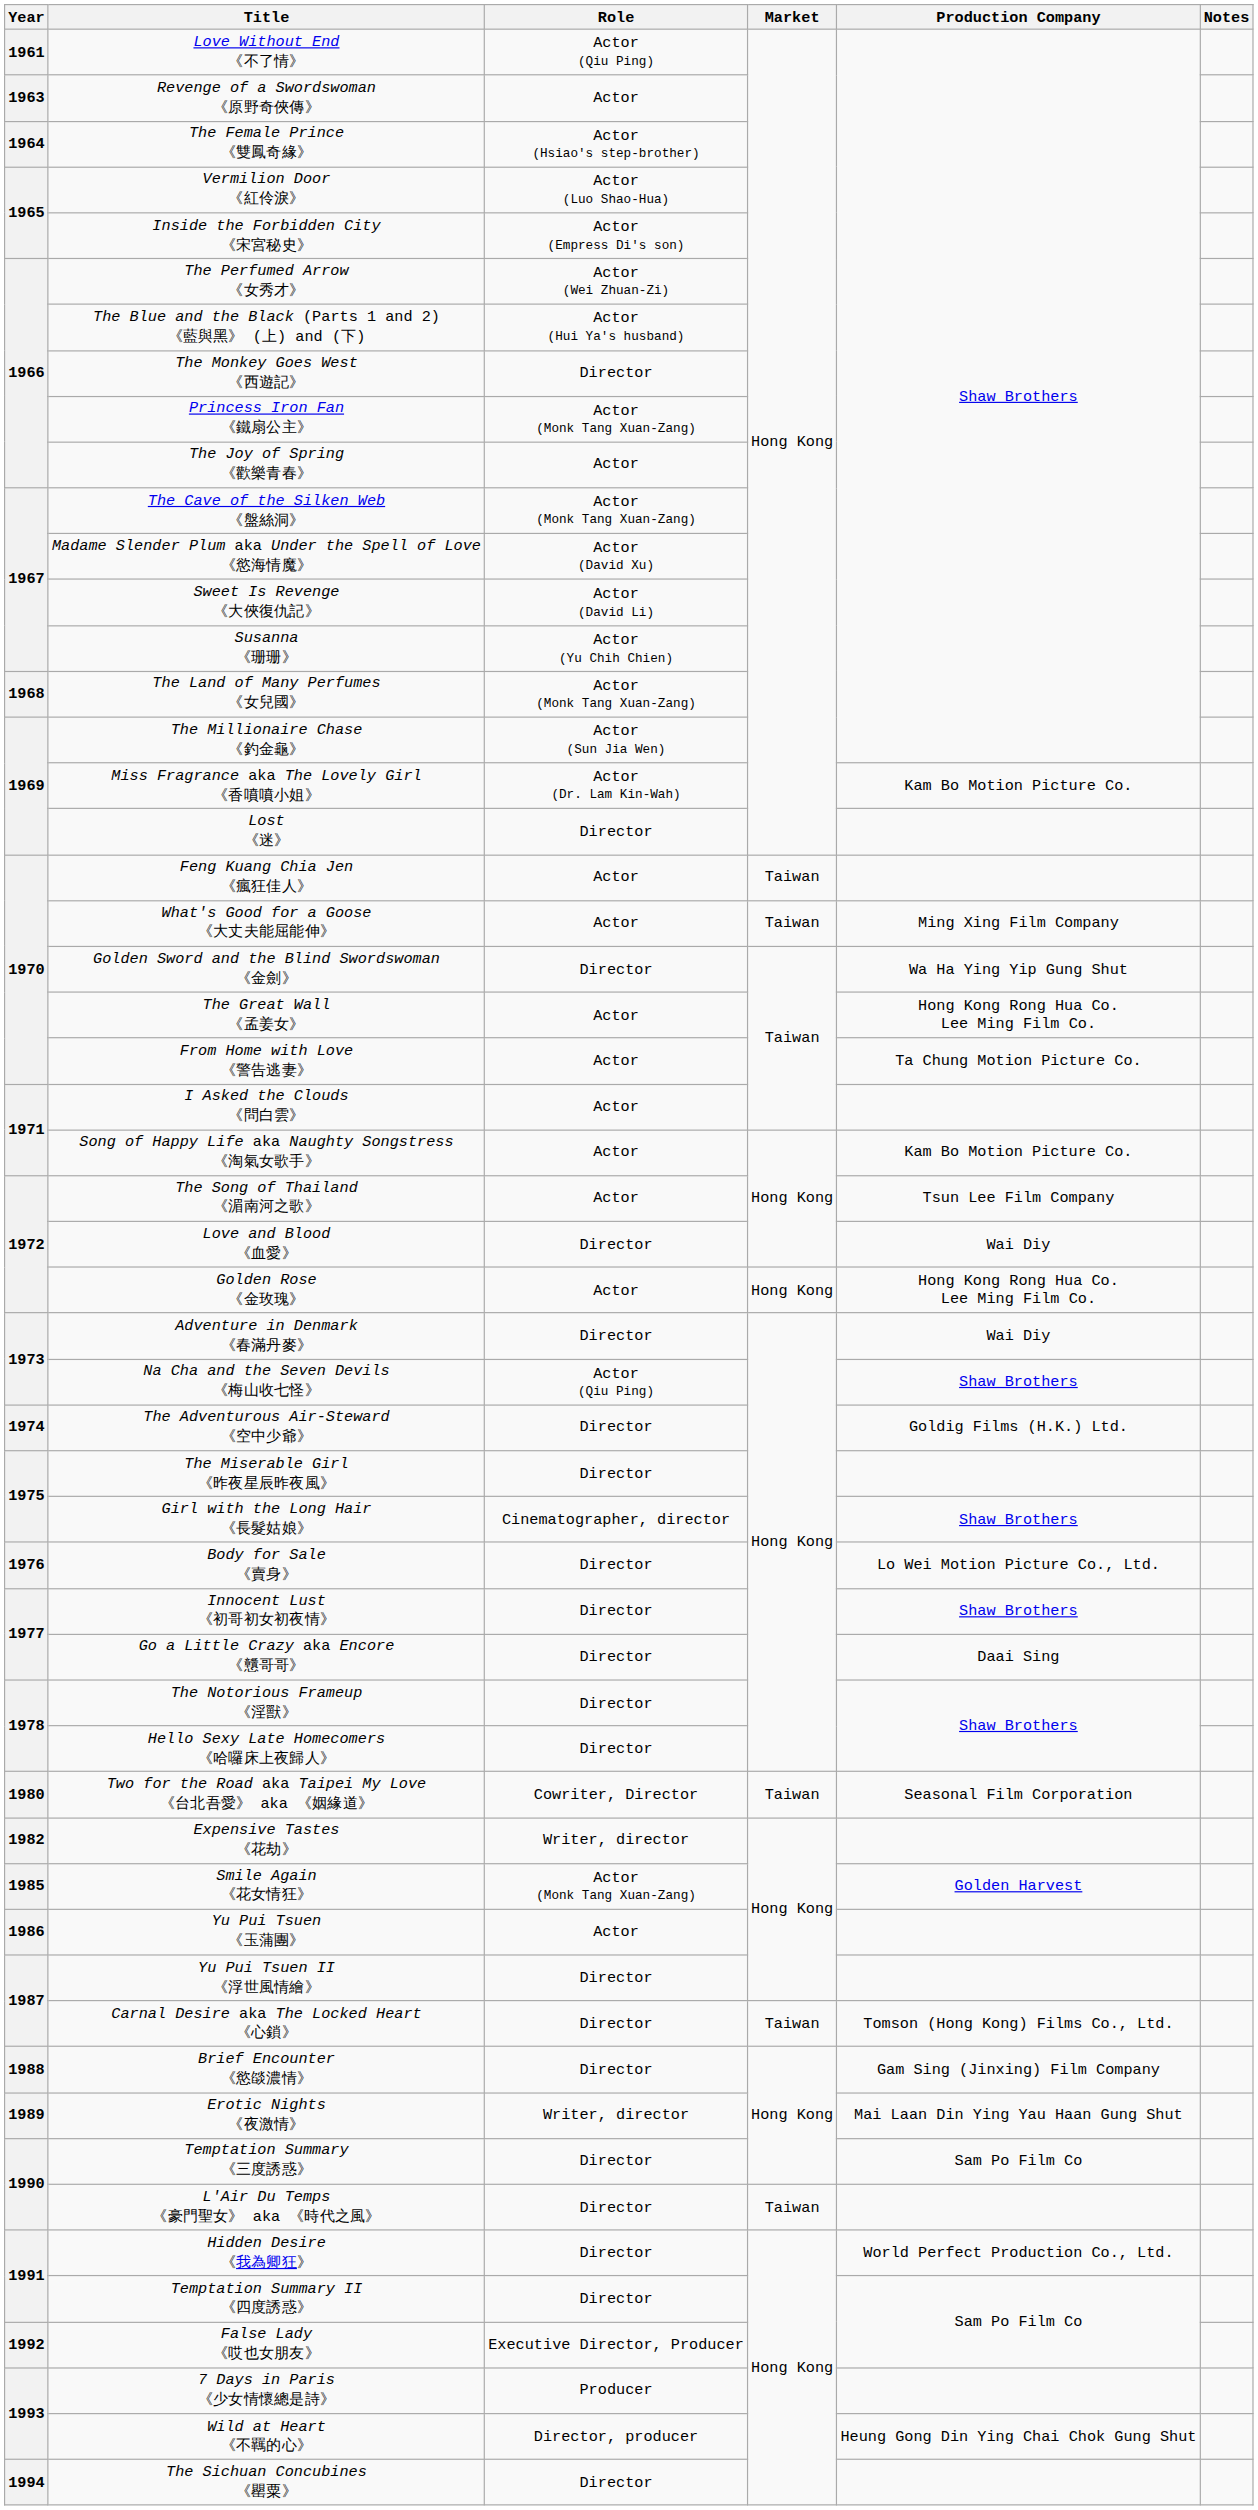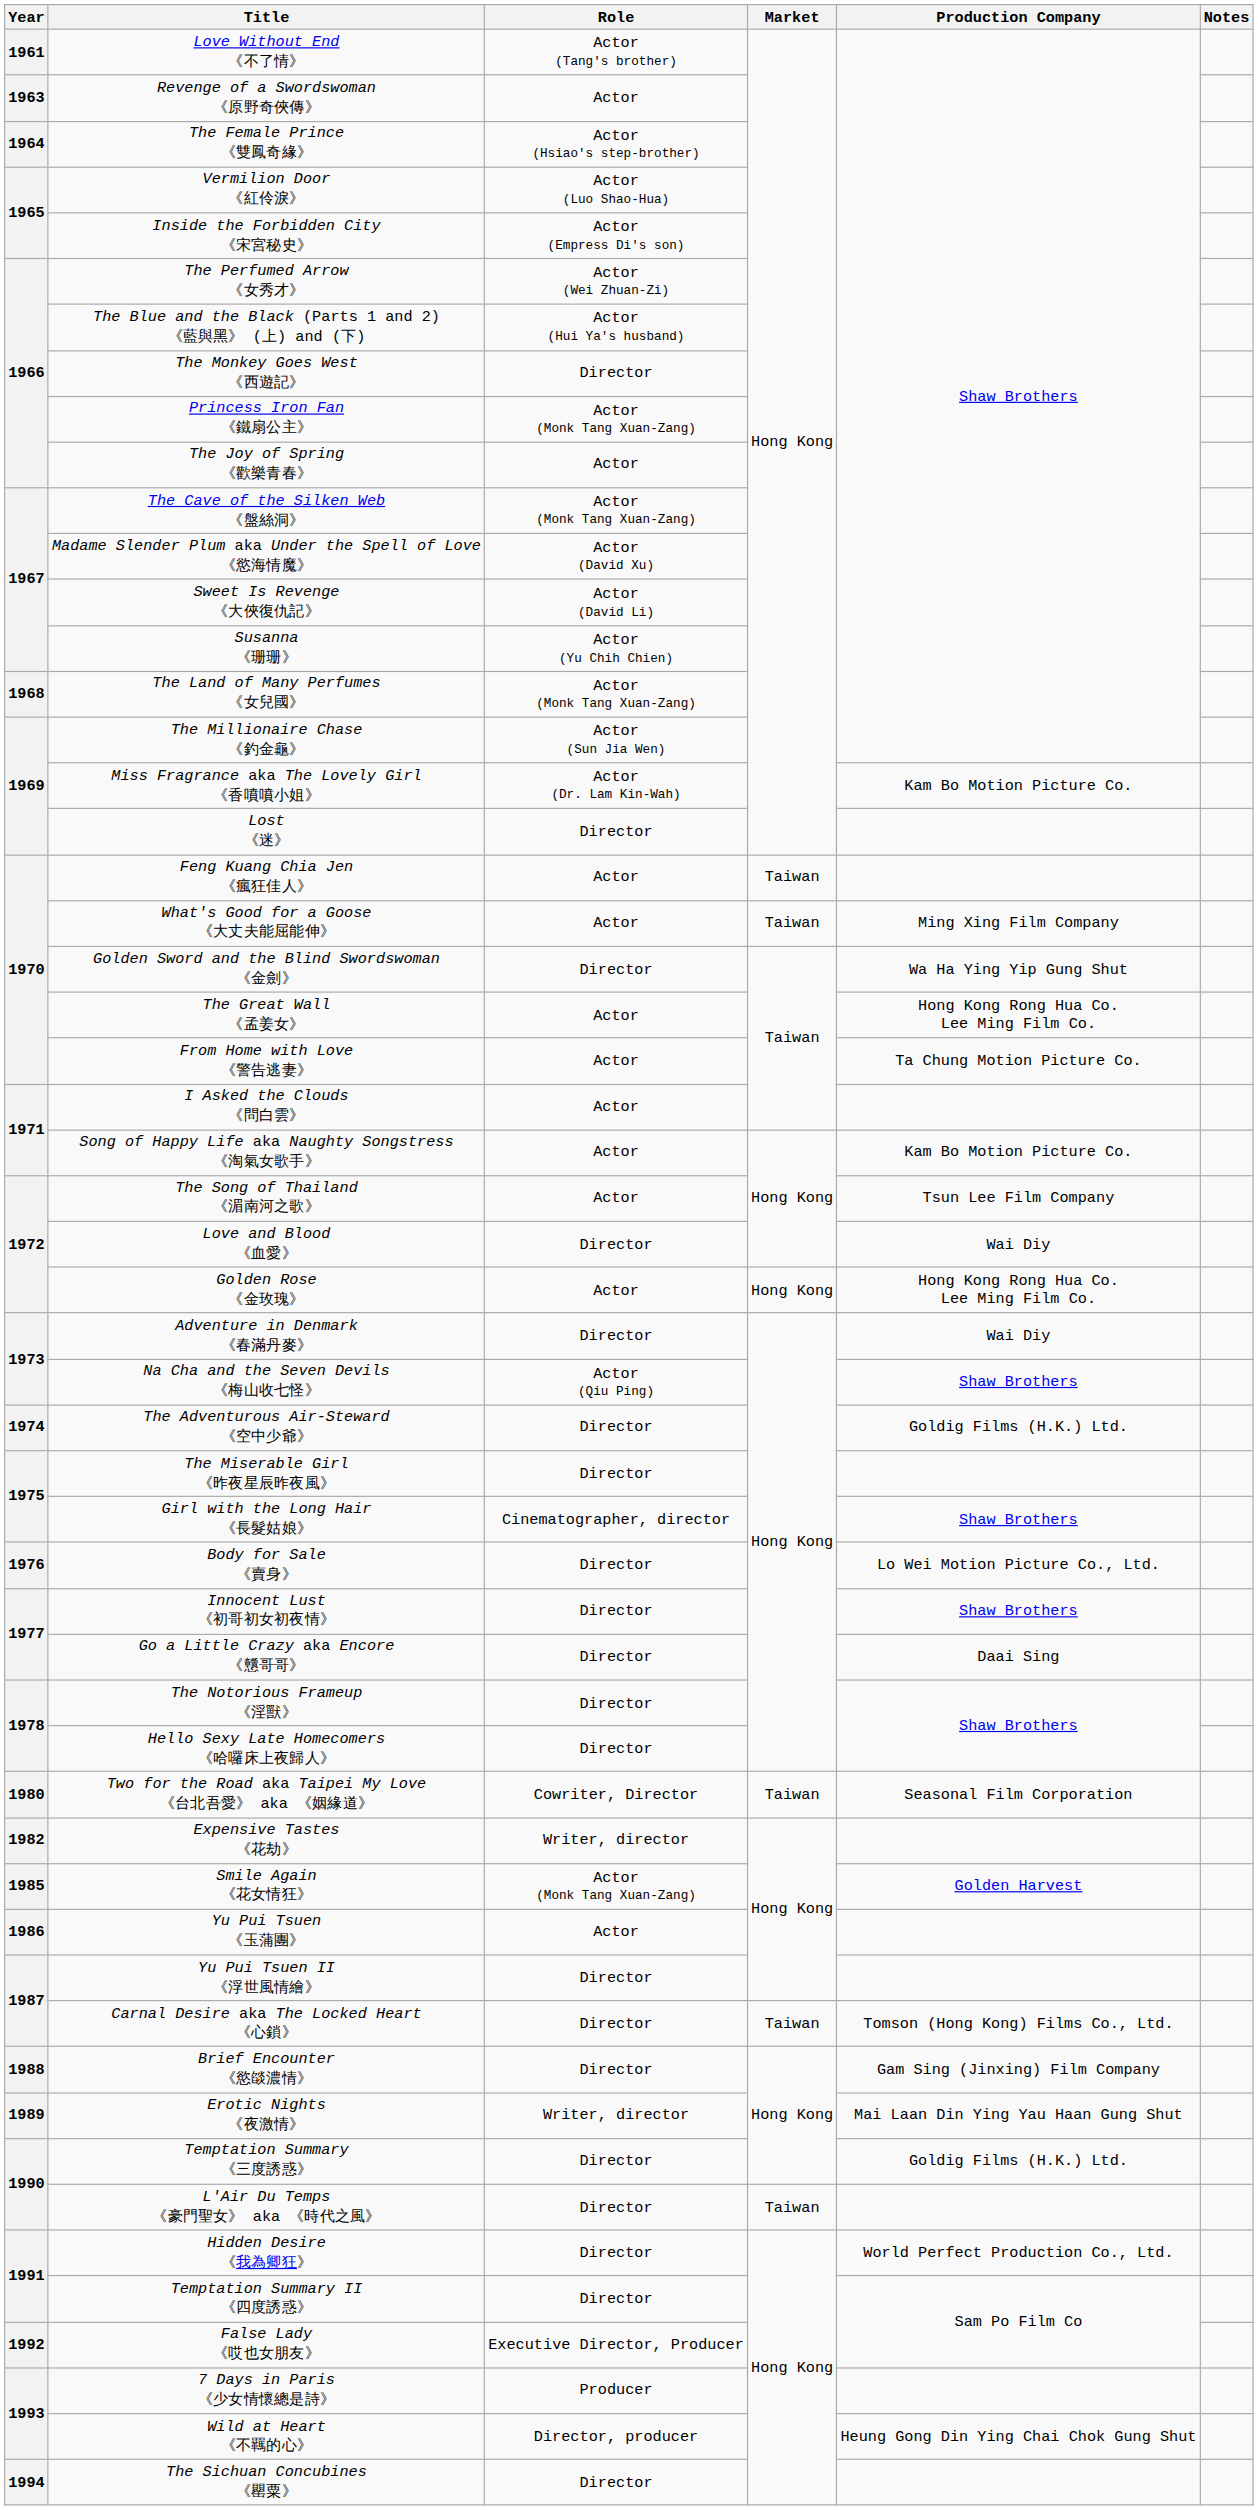 <table class="wikitable sortable"  style="text-align:center;">
 <tr>
 <th>Year</th>
 <th>Title</th>
 <th>Role</th>
 <th>Market</th>
 <th>Production Company</th>
 <th>Notes</th>
 </tr>
 <tr>
 <th>1961</th>
 <td><em><a href='#'>Love Without End</a></em><br>《不了情》</td>
-<td>Actor<br><small>(Qiu Ping)</small></td>
+<td>Actor<br><small>(Tang's brother)</small></td>
 <td rowspan=18>Hong Kong</td>
 <td rowspan=16><a href='#'>Shaw Brothers</a></td>
 <td></td>
 </tr>
 <tr>
 <th>1963</th>
 <td><em>Revenge of a Swordswoman</em><br>《原野奇俠傳》</td>
 <td>Actor</td>
 <td></td>
 </tr>
 <tr>
 <th>1964</th>
 <td><em>The Female Prince</em><br>《雙鳳奇緣》</td>
 <td>Actor<br><small>(Hsiao's step-brother)</small></td>
 <td></td>
 </tr>
 <tr>
 <th rowspan=2>1965</th>
 <td><em>Vermilion Door</em><br>《紅伶淚》</td>
 <td>Actor<br><small>(Luo Shao-Hua)</small></td>
 <td></td>
 </tr>
 <tr>
 <td><em>Inside the Forbidden City</em><br>《宋宮秘史》</td>
 <td>Actor<br><small>(Empress Di's son)</small></td>
 <td></td>
 </tr>
 <tr>
 <th rowspan=5>1966</th>
 <td><em>The Perfumed Arrow</em><br>《女秀才》</td>
 <td>Actor<br><small>(Wei Zhuan-Zi)</small></td>
 <td></td>
 </tr>
 <tr>
 <td><em>The Blue and the Black</em> (Parts 1 and 2)<br>《藍與黑》 (上) and (下)</td>
 <td>Actor<br><small>(Hui Ya's husband)</small></td>
 <td></td>
 </tr>
 <tr>
 <td><em>The Monkey Goes West</em><br>《西遊記》</td>
 <td>Director</td>
 <td></td>
 </tr>
 <tr>
 <td><a href='#'><em>Princess Iron Fan</em></a><br>《鐵扇公主》</td>
 <td>Actor<br><small>(Monk Tang Xuan-Zang)</small></td>
 <td></td>
 </tr>
 <tr>
 <td><em>The Joy of Spring</em><br>《歡樂青春》</td>
 <td>Actor</td>
 <td></td>
 </tr>
 <tr>
 <th rowspan=4>1967</th>
 <td><a href='#'><em>The Cave of the Silken Web</em></a><br>《盤絲洞》</td>
 <td>Actor<br><small>(Monk Tang Xuan-Zang)</small></td>
 <td></td>
 </tr>
 <tr>
 <td><em>Madame Slender Plum</em> aka <em>Under the Spell of Love</em><br>《慾海情魔》</td>
 <td>Actor<br><small>(David Xu)</small></td>
 <td></td>
 </tr>
 <tr>
 <td><em>Sweet Is Revenge</em><br>《大俠復仇記》</td>
 <td>Actor<br><small>(David Li)</small></td>
 <td></td>
 </tr>
 <tr>
 <td><em>Susanna</em><br>《珊珊》</td>
 <td>Actor<br><small>(Yu Chih Chien)</small></td>
 <td></td>
 </tr>
 <tr>
 <th>1968</th>
 <td><em>The Land of Many Perfumes</em><br>《女兒國》</td>
 <td>Actor<br><small>(Monk Tang Xuan-Zang)</small></td>
 <td></td>
 </tr>
 <tr>
 <th rowspan=3>1969</th>
 <td><em>The Millionaire Chase</em><br>《釣金龜》</td>
 <td>Actor<br><small>(Sun Jia Wen)</small></td>
 <td></td>
 </tr>
 <tr>
 <td><em>Miss Fragrance</em> aka <em>The Lovely Girl</em><br>《香噴噴小姐》</td>
 <td>Actor<br><small>(Dr. Lam Kin-Wah)</small></td>
 <td>Kam Bo Motion Picture Co.</td>
 <td></td>
 </tr>
 <tr>
 <td><em>Lost</em><br>《迷》</td>
 <td>Director</td>
 <td></td>
 <td></td>
 </tr>
 <tr>
 <th rowspan=5>1970</th>
 <td><em>Feng Kuang Chia Jen</em><br>《瘋狂佳人》</td>
 <td>Actor</td>
 <td>Taiwan</td>
 <td></td>
 <td></td>
 </tr>
 <tr>
 <td><em>What's Good for a Goose</em><br>《大丈夫能屈能伸》</td>
 <td>Actor</td>
 <td>Taiwan</td>
 <td>Ming Xing Film Company</td>
 <td></td>
 </tr>
 <tr>
 <td><em>Golden Sword and the Blind Swordswoman</em><br>《金劍》</td>
 <td>Director</td>
 <td rowspan=4>Taiwan</td>
 <td>Wa Ha Ying Yip Gung Shut</td>
 <td></td>
 </tr>
 <tr>
 <td><em>The Great Wall</em><br>《孟姜女》</td>
 <td>Actor</td>
 <td>Hong Kong Rong Hua Co.<br>Lee Ming Film Co.</td>
 <td></td>
 </tr>
 <tr>
 <td><em>From Home with Love</em><br>《警告逃妻》</td>
 <td>Actor</td>
 <td>Ta Chung Motion Picture Co.</td>
 <td></td>
 </tr>
 <tr>
 <th rowspan=2>1971</th>
 <td><em>I Asked the Clouds</em><br>《問白雲》</td>
 <td>Actor</td>
 <td></td>
 <td></td>
 </tr>
 <tr>
 <td><em>Song of Happy Life</em> aka <em>Naughty Songstress</em><br>《淘氣女歌手》</td>
 <td>Actor</td>
 <td rowspan=3>Hong Kong</td>
 <td>Kam Bo Motion Picture Co.</td>
 <td></td>
 </tr>
 <tr>
 <th rowspan=3>1972</th>
 <td><em>The Song of Thailand</em><br>《湄南河之歌》</td>
 <td>Actor</td>
 <td>Tsun Lee Film Company</td>
 <td></td>
 </tr>
 <tr>
 <td><em>Love and Blood</em><br>《血愛》</td>
 <td>Director</td>
 <td>Wai Diy</td>
 <td></td>
 </tr>
 <tr>
 <td><em>Golden Rose</em><br>《金玫瑰》</td>
 <td>Actor</td>
 <td>Hong Kong</td>
 <td>Hong Kong Rong Hua Co.<br>Lee Ming Film Co.</td>
 <td></td>
 </tr>
 <tr>
 <th rowspan=2>1973</th>
 <td><em>Adventure in Denmark</em><br>《春滿丹麥》</td>
 <td>Director</td>
 <td rowspan=10>Hong Kong</td>
 <td>Wai Diy</td>
 <td></td>
 </tr>
 <tr>
 <td><em>Na Cha and the Seven Devils</em><br>《梅山收七怪》</td>
 <td>Actor<br><small>(Qiu Ping)</small></td>
 <td><a href='#'>Shaw Brothers</a></td>
 <td></td>
 </tr>
 <tr>
 <th>1974</th>
 <td><em>The Adventurous Air-Steward</em><br>《空中少爺》</td>
 <td>Director</td>
 <td>Goldig Films (H.K.) Ltd.</td>
 <td></td>
 </tr>
 <tr>
 <th rowspan=2>1975</th>
 <td><em>The Miserable Girl</em><br>《昨夜星辰昨夜風》</td>
 <td>Director</td>
 <td></td>
 <td></td>
 </tr>
 <tr>
 <td><em>Girl with the Long Hair</em><br>《長髮姑娘》</td>
 <td>Cinematographer, director</td>
 <td><a href='#'>Shaw Brothers</a></td>
 <td></td>
 </tr>
 <tr>
 <th>1976</th>
 <td><em>Body for Sale</em><br>《賣身》</td>
 <td>Director</td>
 <td>Lo Wei Motion Picture Co., Ltd.</td>
 <td></td>
 </tr>
 <tr>
 <th rowspan=2>1977</th>
 <td><em>Innocent Lust</em><br>《初哥初女初夜情》</td>
 <td>Director</td>
 <td><a href='#'>Shaw Brothers</a></td>
 <td></td>
 </tr>
 <tr>
 <td><em>Go a Little Crazy</em> aka <em>Encore</em><br>《戇哥哥》</td>
 <td>Director</td>
 <td>Daai Sing</td>
 <td></td>
 </tr>
 <tr>
 <th rowspan=2>1978</th>
 <td><em>The Notorious Frameup</em><br>《淫獸》</td>
 <td>Director</td>
 <td rowspan=2><a href='#'>Shaw Brothers</a></td>
 <td></td>
 </tr>
 <tr>
 <td><em>Hello Sexy Late Homecomers</em><br>《哈囉床上夜歸人》</td>
 <td>Director</td>
 <td></td>
 </tr>
 <tr>
 <th>1980</th>
 <td><em>Two for the Road</em> aka <em>Taipei My Love</em><br>《台北吾愛》 aka 《姻緣道》</td>
 <td>Cowriter, Director</td>
 <td>Taiwan</td>
 <td>Seasonal Film Corporation</td>
 <td></td>
 </tr>
 <tr>
 <th>1982</th>
 <td><em>Expensive Tastes</em><br>《花劫》</td>
 <td>Writer, director</td>
 <td rowspan=4>Hong Kong</td>
 <td></td>
 <td></td>
 </tr>
 <tr>
 <th>1985</th>
 <td><em>Smile Again</em><br>《花女情狂》</td>
 <td>Actor<br><small>(Monk Tang Xuan-Zang)</small></td>
 <td><a href='#'>Golden Harvest</a></td>
 <td></td>
 </tr>
 <tr>
 <th>1986</th>
 <td><em>Yu Pui Tsuen</em><br>《玉蒲團》</td>
 <td>Actor</td>
 <td></td>
 <td></td>
 </tr>
 <tr>
 <th rowspan=2>1987</th>
 <td><em>Yu Pui Tsuen II</em><br>《浮世風情繪》</td>
 <td>Director</td>
 <td></td>
 <td></td>
 </tr>
 <tr>
 <td><em>Carnal Desire</em> aka <em>The Locked Heart</em><br>《心鎖》</td>
 <td>Director</td>
 <td>Taiwan</td>
 <td>Tomson (Hong Kong) Films Co., Ltd.</td>
 <td></td>
 </tr>
 <tr>
 <th>1988</th>
 <td><em>Brief Encounter</em><br>《慾燄濃情》</td>
 <td>Director</td>
 <td rowspan=3>Hong Kong</td>
 <td>Gam Sing (Jinxing) Film Company</td>
 <td></td>
 </tr>
 <tr>
 <th>1989</th>
 <td><em>Erotic Nights</em><br>《夜激情》</td>
 <td>Writer, director</td>
 <td>Mai Laan Din Ying Yau Haan Gung Shut</td>
 <td></td>
 </tr>
 <tr>
 <th rowspan=2>1990</th>
 <td><em>Temptation Summary</em><br>《三度誘惑》</td>
 <td>Director</td>
-<td>Sam Po Film Co</td>
+<td>Goldig Films (H.K.) Ltd.</td>
 <td></td>
 </tr>
 <tr>
 <td><em>L'Air Du Temps</em><br>《豪門聖女》 aka 《時代之風》</td>
 <td>Director</td>
 <td>Taiwan</td>
 <td></td>
 <td></td>
 </tr>
 <tr>
 <th rowspan=2>1991</th>
 <td><em>Hidden Desire</em><br>《<a href='#'>我為卿狂</a>》</td>
 <td>Director</td>
 <td rowspan=6>Hong Kong</td>
 <td>World Perfect Production Co., Ltd.</td>
 <td></td>
 </tr>
 <tr>
 <td><em>Temptation Summary II</em><br>《四度誘惑》</td>
 <td>Director</td>
 <td rowspan=2>Sam Po Film Co</td>
 <td></td>
 </tr>
 <tr>
 <th>1992</th>
 <td><em>False Lady</em><br>《哎也女朋友》</td>
 <td>Executive Director, Producer</td>
 <td></td>
 </tr>
 <tr>
 <th rowspan=2>1993</th>
 <td><em>7 Days in Paris</em><br>《少女情懷總是詩》</td>
 <td>Producer</td>
 <td></td>
 <td></td>
 </tr>
 <tr>
 <td><em>Wild at Heart</em><br>《不羈的心》</td>
 <td>Director, producer</td>
 <td>Heung Gong Din Ying Chai Chok Gung Shut</td>
 <td></td>
 </tr>
 <tr>
 <th>1994</th>
 <td><em>The Sichuan Concubines</em><br>《罌粟》</td>
 <td>Director</td>
 <td></td>
 <td></td>
 </tr>
 </table>
